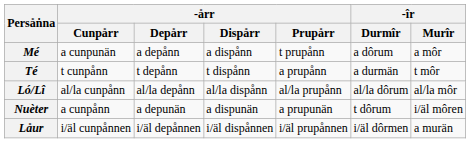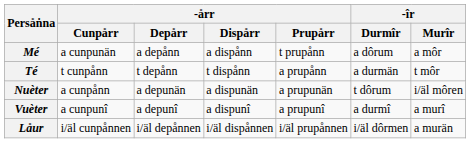 <table class="wikitable">
 <tr>
 <th rowspan="2">Persåṅna</th>
 <th colspan="4">-årr</th>
 <th colspan="2">-îr</th>
 </tr>
 <tr>
 <th>Cunpårr</th>
 <th>Depårr</th>
 <th>Dispårr</th>
 <th>Prupårr</th>
 <th>Durmîr</th>
 <th>Murîr</th>
 </tr>
 <tr>
 <th><em>Mé</em></th>
 <td>a cunpunän</td>
 <td>a depånn</td>
 <td>a dispånn</td>
 <td>t prupånn</td>
 <td>a dôrum</td>
 <td>a môr</td>
 </tr>
 <tr>
 <th><em>Té</em></th>
 <td>t cunpånn</td>
 <td>t depånn</td>
 <td>t dispånn</td>
 <td>a prupånn</td>
 <td>a durmän</td>
 <td>t môr</td>
 </tr>
 <tr>
-<th><em>Ló/Lî</em></th>
-<td>al/la cunpånn</td>
-<td>al/la depånn</td>
-<td>al/la dispånn</td>
-<td>al/la prupånn</td>
-<td>al/la dôrum</td>
-<td>al/la môr</td>
-</tr>
-<tr>
 <th><em>Nuèter</em></th>
 <td>a cunpånn</td>
 <td>a depunän</td>
 <td>a dispunän</td>
 <td>a prupunän</td>
 <td>t dôrum</td>
 <td>i/äl môren</td>
+</tr>
+<tr>
+<th><em>Vuèter</em></th>
+<td>a cunpunî</td>
+<td>a depunî</td>
+<td>a dispunî</td>
+<td>a prupunî</td>
+<td>a durmî</td>
+<td>a murî</td>
 </tr>
 <tr>
 <th rowspan="2"><em>Låur</em></th>
 <td>i/äl cunpånnen</td>
 <td>i/äl depånnen</td>
 <td>i/äl dispånnen</td>
 <td>i/äl prupånnen</td>
 <td>i/äl dôrmen</td>
 <td>a murän</td>
 </tr>
 </table>
